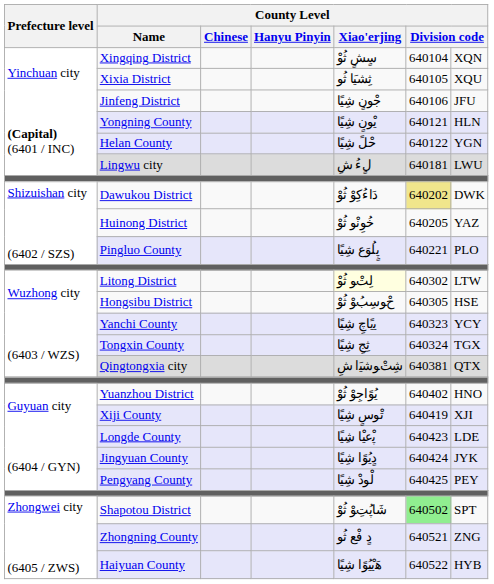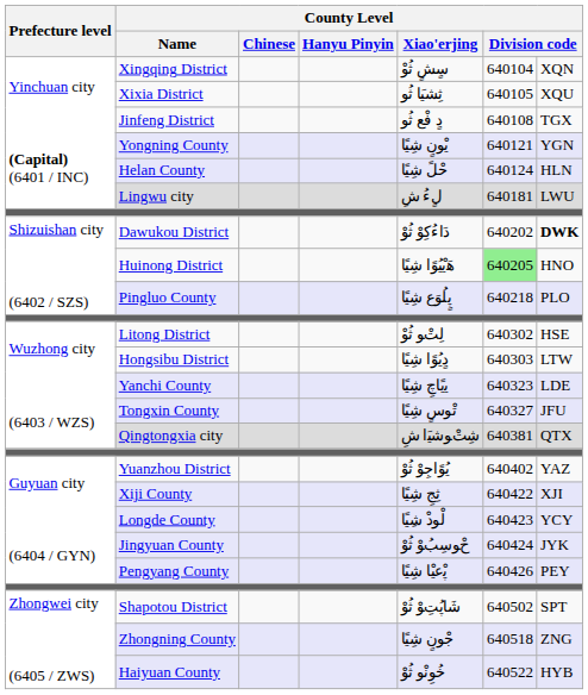 <table class="wikitable" style="padding: 24em 0; font-size: 90%;">
 <tr>
 <th rowspan="2">Prefecture level</th>
 <th colspan="6">County Level</th>
 </tr>
 <tr>
 <th>Name</th>
 <th><a href='#'>Chinese</a></th>
 <th><a href='#'>Hanyu Pinyin</a></th>
 <th><a href='#'>Xiao'erjing</a></th>
 <th colspan="2"><a href='#'>Division code</a></th>
 </tr>
 <tr>
 <td bgcolor="#FFFFFF" rowspan=6><a href='#'>Yinchuan</a> city<br><br><br><br> <strong>(Capital)</strong><br>(6401 / INC)</td>
 <td><a href='#'>Xingqing District</a></td>
 <td></td>
 <td></td>
 <td>سٍشٍ ﺛُﻮْ</td>
 <td>640104</td>
 <td>XQN</td>
 </tr>
 <tr>
 <td><a href='#'>Xixia District</a></td>
 <td></td>
 <td></td>
 <td>ثِشیَا ﺛُﻮ</td>
 <td>640105</td>
 <td>XQU</td>
 </tr>
 <tr>
 <td><a href='#'>Jinfeng District</a></td>
 <td></td>
 <td></td>
-<td>ﺟْﻮنٍ ﺷِﯿًﺎ</td>
-<td>640106</td>
-<td>JFU</td>
+<td>دٍ ﻓْﻊ ﺛُﻮ</td>
+<td>640108</td>
+<td>TGX</td>
 </tr>
 <tr bgcolor="#E6E6FA">
 <td><a href='#'>Yongning County</a></td>
 <td></td>
 <td></td>
 <td>ﻳْﻮنٍ ﺷِﯿًﺎ</td>
 <td>640121</td>
-<td>HLN</td>
+<td>YGN</td>
 </tr>
 <tr bgcolor="#E6E6FA">
 <td><a href='#'>Helan County</a></td>
 <td></td>
 <td></td>
 <td>حْلً ﺷِﯿًﺎ</td>
-<td>640122</td>
-<td>YGN</td>
+<td>640124</td>
+<td>HLN</td>
 </tr>
 <tr bgcolor="#DCDCDC">
 <td><a href='#'>Lingwu</a> city</td>
 <td></td>
 <td></td>
 <td>لٍءُ شِ</td>
 <td>640181</td>
 <td>LWU</td>
 </tr>
 <tr>
 </tr>
 <tr style = "background:#606060; height: 2pt">
 <td colspan = "7"></td>
 </tr>
 <tr>
 <td bgcolor="#FFFFFF" rowspan=3><a href='#'>Shizuishan</a> city<br><br><br><br>(6402 / SZS)</td>
 <td><a href='#'>Dawukou District</a></td>
 <td></td>
 <td></td>
 <td>دَاءُﻛِﻮْ ﺛُﻮْ</td>
-<td style="background: khaki;">640202</td>
-<td>DWK</td>
+<td>640202</td>
+<td><strong>DWK</strong></td>
 </tr>
 <tr>
 <td><a href='#'>Huinong District</a></td>
 <td></td>
 <td></td>
-<td>ﺧُﻮِﻧْﻮ ﺛُﻮْ</td>
-<td>640205</td>
-<td>YAZ</td>
+<td>ﻫَیْیُوًا ﺷِﯿًﺎ</td>
+<td style="background: lightgreen;">640205</td>
+<td>HNO</td>
 </tr>
 <tr bgcolor="#E6E6FA">
 <td><a href='#'>Pingluo County</a></td>
 <td></td>
 <td></td>
 <td>پٍلُوَع ﺷِﯿًﺎ</td>
-<td>640221</td>
+<td>640218</td>
 <td>PLO</td>
 </tr>
 <tr>
 </tr>
 <tr style = "background:#606060; height: 2pt">
 <td colspan = "7"></td>
 </tr>
 <tr>
 <td bgcolor="#FFFFFF" rowspan=5><a href='#'>Wuzhong</a> city<br><br><br><br>(6403 / WZS)</td>
 <td><a href='#'>Litong District</a></td>
 <td></td>
 <td></td>
-<td style="background: lightyellow;">لِتْﻮ ﺛُﻮْ</td>
+<td>لِتْﻮ ﺛُﻮْ</td>
 <td>640302</td>
-<td>LTW</td>
+<td>HSE</td>
 </tr>
 <tr>
 <td><a href='#'>Hongsibu District</a></td>
 <td></td>
 <td></td>
-<td>ﺡْﻮسِبُﻮْ ﺛُﻮْ</td>
-<td>640305</td>
-<td>HSE</td>
+<td>دٍﻳُﻮًا ﺷِﯿًﺎ</td>
+<td>640303</td>
+<td>LTW</td>
 </tr>
 <tr bgcolor="#E6E6FA">
 <td><a href='#'>Yanchi County</a></td>
 <td></td>
 <td></td>
 <td>ﻳﯾًﺎچِ ﺷِﯿًﺎ</td>
 <td>640323</td>
-<td>YCY</td>
+<td>LDE</td>
 </tr>
 <tr bgcolor="#E6E6FA">
 <td><a href='#'>Tongxin County</a></td>
 <td></td>
 <td></td>
-<td>ثِجِ ﺷِﯿًﺎ</td>
-<td>640324</td>
-<td>TGX</td>
+<td>ﺗْﻮسٍ ﺷِﯿًﺎ</td>
+<td>640327</td>
+<td>JFU</td>
 </tr>
 <tr bgcolor="#DCDCDC">
 <td><a href='#'>Qingtongxia</a> city</td>
 <td></td>
 <td></td>
 <td>شِتْﻮﺷﯿَا شِ</td>
 <td>640381</td>
 <td>QTX</td>
 </tr>
 <tr>
 </tr>
 <tr style = "background:#606060; height: 2pt">
 <td colspan = "7"></td>
 </tr>
 <tr>
 <td bgcolor="#FFFFFF" rowspan=5><a href='#'>Guyuan</a> city<br><br><br><br>(6404 / GYN)</td>
 <td><a href='#'>Yuanzhou District</a></td>
 <td></td>
 <td></td>
 <td>ﻳُﻮًاﺟِﻮْ ﺛُﻮْ</td>
 <td>640402</td>
-<td>HNO</td>
+<td>YAZ</td>
 </tr>
 <tr bgcolor="#E6E6FA">
 <td><a href='#'>Xiji County</a></td>
 <td></td>
 <td></td>
-<td>ﺗْﻮسٍ ﺷِﯿًﺎ</td>
-<td>640419</td>
+<td>ثِجِ ﺷِﯿًﺎ</td>
+<td>640422</td>
 <td>XJI</td>
 </tr>
 <tr bgcolor="#E6E6FA">
 <td><a href='#'>Longde County</a></td>
 <td></td>
 <td></td>
-<td>ﭘْعیْا ﺷِﯿًﺎ</td>
+<td>ﻟْﻮدْ ﺷِﯿًﺎ</td>
 <td>640423</td>
-<td>LDE</td>
+<td>YCY</td>
 </tr>
 <tr bgcolor="#E6E6FA">
 <td><a href='#'>Jingyuan County</a></td>
 <td></td>
 <td></td>
-<td>دٍﻳُﻮًا ﺷِﯿًﺎ</td>
+<td>ﺡْﻮسِبُﻮْ ﺛُﻮْ</td>
 <td>640424</td>
 <td>JYK</td>
 </tr>
 <tr bgcolor="#E6E6FA">
 <td><a href='#'>Pengyang County</a></td>
 <td></td>
 <td></td>
-<td>ﻟْﻮدْ ﺷِﯿًﺎ</td>
-<td>640425</td>
+<td>ﭘْعیْا ﺷِﯿًﺎ</td>
+<td>640426</td>
 <td>PEY</td>
 </tr>
 <tr>
 </tr>
 <tr style = "background:#606060; height: 2pt">
 <td colspan = "7"></td>
 </tr>
 <tr>
 <td bgcolor="#FFFFFF" rowspan=3><a href='#'>Zhongwei</a> city<br><br><br><br>(6405 / ZWS)</td>
 <td><a href='#'>Shapotou District</a></td>
 <td></td>
 <td></td>
 <td>ﺷَﺎپُتِﻮْ ﺛُﻮْ</td>
-<td style="background: lightgreen;">640502</td>
+<td>640502</td>
 <td>SPT</td>
 </tr>
 <tr bgcolor="#E6E6FA">
 <td><a href='#'>Zhongning County</a></td>
 <td></td>
 <td></td>
-<td>دٍ ﻓْﻊ ﺛُﻮ</td>
-<td>640521</td>
+<td>ﺟْﻮنٍ ﺷِﯿًﺎ</td>
+<td>640518</td>
 <td>ZNG</td>
 </tr>
 <tr bgcolor="#E6E6FA">
 <td><a href='#'>Haiyuan County</a></td>
 <td></td>
 <td></td>
-<td>ﻫَیْیُوًا ﺷِﯿًﺎ</td>
+<td>ﺧُﻮِﻧْﻮ ﺛُﻮْ</td>
 <td>640522</td>
 <td>HYB</td>
 </tr>
 </table>
